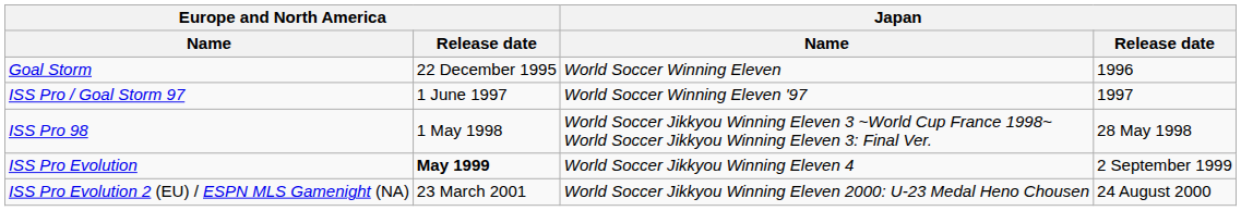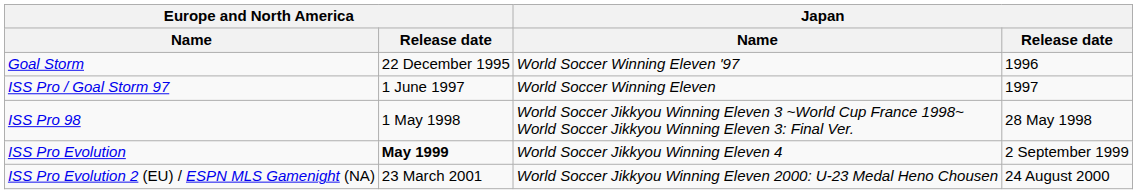 <table class="wikitable sortable">
 <tr>
 <th colspan="2">Europe and North America</th>
 <th colspan="2">Japan</th>
 </tr>
 <tr>
 <th>Name</th>
 <th>Release date</th>
 <th>Name</th>
 <th>Release date</th>
 </tr>
 <tr>
 <td><em><a href='#'>Goal Storm</a></em></td>
 <td>22 December 1995</td>
-<td><em>World Soccer Winning Eleven</em></td>
+<td><em>World Soccer Winning Eleven '97</em></td>
 <td>1996</td>
 </tr>
 <tr>
 <td><em><a href='#'>ISS Pro / Goal Storm 97</a></em></td>
 <td>1 June 1997</td>
-<td><em>World Soccer Winning Eleven '97</em></td>
+<td><em>World Soccer Winning Eleven</em></td>
 <td>1997</td>
 </tr>
 <tr>
 <td><em><a href='#'>ISS Pro 98</a></em></td>
 <td>1 May 1998</td>
 <td><em>World Soccer Jikkyou Winning Eleven 3 ~World Cup France 1998~</em><br><em>World Soccer Jikkyou Winning Eleven 3: Final Ver.</em></td>
 <td>28 May 1998</td>
 </tr>
 <tr>
 <td><em><a href='#'>ISS Pro Evolution</a></em></td>
 <td><strong>May 1999</strong></td>
 <td><em>World Soccer Jikkyou Winning Eleven 4</em></td>
 <td>2 September 1999</td>
 </tr>
 <tr>
 <td><em><a href='#'>ISS Pro Evolution 2</a></em> (EU) / <em><a href='#'>ESPN MLS Gamenight</a></em> (NA)</td>
 <td>23 March 2001</td>
 <td><em>World Soccer Jikkyou Winning Eleven 2000: U-23 Medal Heno Chousen</em></td>
 <td>24 August 2000</td>
 </tr>
 </table>
